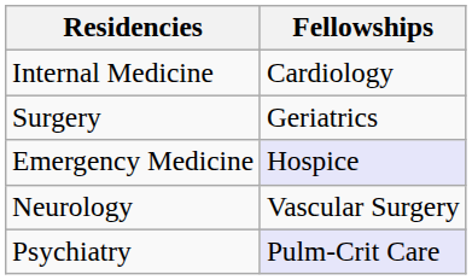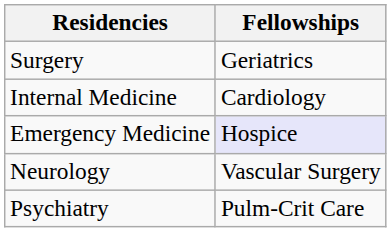 <table class="wikitable sortable mw-collapsible">
 <tr>
 <th>Residencies</th>
 <th>Fellowships</th>
 </tr>
 <tr>
+<td>Surgery</td>
+<td>Geriatrics</td>
+</tr>
+<tr>
 <td>Internal Medicine</td>
 <td>Cardiology</td>
-</tr>
-<tr>
-<td>Surgery</td>
-<td>Geriatrics</td>
 </tr>
 <tr>
 <td>Emergency Medicine</td>
 <td style="background: lavender;">Hospice</td>
 </tr>
 <tr>
 <td>Neurology</td>
 <td>Vascular Surgery</td>
 </tr>
 <tr>
 <td>Psychiatry</td>
-<td style="background: lavender;">Pulm-Crit Care</td>
+<td>Pulm-Crit Care</td>
 </tr>
 </table>
